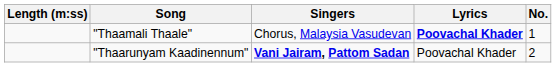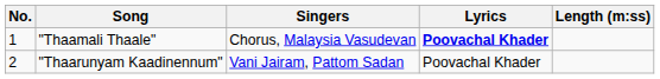 <table class="wikitable" style="font-size:95%;">
 <tr>
-<th>Length (m:ss)</th>
+<th>No.</th>
 <th>Song</th>
 <th>Singers</th>
 <th>Lyrics</th>
-<th>No.</th>
+<th>Length (m:ss)</th>
 </tr>
 <tr>
-<td></td>
+<td>1</td>
 <td>"Thaamali Thaale"</td>
 <td>Chorus, <a href='#'>Malaysia Vasudevan</a></td>
 <td><strong><a href='#'>Poovachal Khader</a></strong></td>
-<td>1</td>
+<td></td>
 </tr>
 <tr>
+<td>2</td>
+<td>"Thaarunyam Kaadinennum"</td>
+<td><a href='#'>Vani Jairam</a>, <a href='#'>Pattom Sadan</a></td>
+<td>Poovachal Khader</td>
 <td></td>
-<td>"Thaarunyam Kaadinennum"</td>
-<td><strong><a href='#'>Vani Jairam</a>, <a href='#'>Pattom Sadan</a></strong></td>
-<td>Poovachal Khader</td>
-<td>2</td>
 </tr>
 </table>
